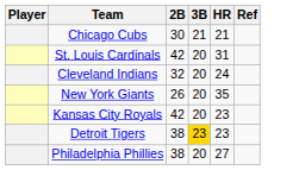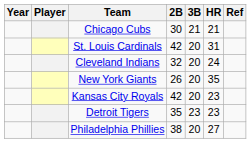 <table class="wikitable sortable plainrowheaders" style="text-align:center;">
 <tr>
+<th scope="col">Year</th>
 <th scope="col">Player</th>
 <th scope="col">Team</th>
 <th scope="col">2B</th>
 <th scope="col">3B</th>
 <th scope="col">HR</th>
 <th scope="col" class="unsortable">Ref</th>
 </tr>
 <tr>
+<td></td>
 <th scope="row" style="text-align:center"></th>
 <td><a href='#'>Chicago Cubs</a></td>
 <td>30</td>
 <td>21</td>
 <td>21</td>
 <td></td>
 </tr>
 <tr>
+<td></td>
 <th scope="row" style="text-align:center; background-color: #ffffbb"></th>
 <td><a href='#'>St. Louis Cardinals</a></td>
 <td>42</td>
 <td>20</td>
 <td>31</td>
 <td></td>
 </tr>
 <tr>
+<td></td>
 <th scope="row" style="text-align:center"></th>
 <td><a href='#'>Cleveland Indians</a></td>
 <td>32</td>
 <td>20</td>
 <td>24</td>
 <td></td>
 </tr>
 <tr>
+<td></td>
 <th scope="row" style="text-align:center; background-color: #ffffbb"></th>
 <td><a href='#'>New York Giants</a></td>
 <td>26</td>
 <td>20</td>
 <td>35</td>
 <td></td>
 </tr>
 <tr>
+<td></td>
 <th scope="row" style="text-align:center; background-color: #ffffbb"></th>
 <td><a href='#'>Kansas City Royals</a></td>
 <td>42</td>
 <td>20</td>
 <td>23</td>
 <td></td>
 </tr>
 <tr>
+<td></td>
 <th scope="row" style="text-align:center"></th>
 <td><a href='#'>Detroit Tigers</a></td>
-<td>38</td>
-<td style="background: gold;">23</td>
+<td>35</td>
+<td>23</td>
 <td>23</td>
 <td></td>
 </tr>
 <tr>
+<td></td>
 <th scope="row" style="text-align:center"></th>
 <td><a href='#'>Philadelphia Phillies</a></td>
 <td>38</td>
 <td>20</td>
 <td>27</td>
 <td></td>
 </tr>
 </table>
